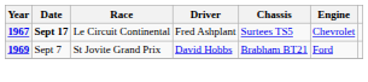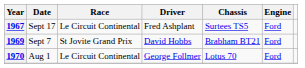 <table class="wikitable" style="font-size: 90%;">
 <tr>
 <th>Year</th>
 <th>Date</th>
 <th>Race</th>
 <th>Driver</th>
 <th>Chassis</th>
 <th>Engine</th>
 <td></td>
 </tr>
 <tr>
 <th><a href='#'>1967</a></th>
-<td><strong>Sept 17</strong></td>
+<td>Sept 17</td>
 <td>Le Circuit Continental</td>
 <td> Fred Ashplant</td>
 <td><a href='#'>Surtees TS5</a></td>
-<td><a href='#'>Chevrolet</a></td>
+<td><a href='#'>Ford</a></td>
 <td></td>
 </tr>
 <tr>
 <th><a href='#'>1969</a></th>
 <td>Sept 7</td>
 <td>St Jovite Grand Prix</td>
 <td> <a href='#'>David Hobbs</a></td>
 <td><a href='#'>Brabham BT21</a></td>
 <td><a href='#'>Ford</a></td>
 <td></td>
 </tr>
 <tr>
+<th><a href='#'>1970</a></th>
+<td>Aug 1</td>
+<td>Le Circuit Continental</td>
+<td> <a href='#'>George Follmer</a></td>
+<td><a href='#'>Lotus 70</a></td>
+<td><a href='#'>Ford</a></td>
+<td></td>
+</tr>
+<tr>
 </tr>
 </table>
